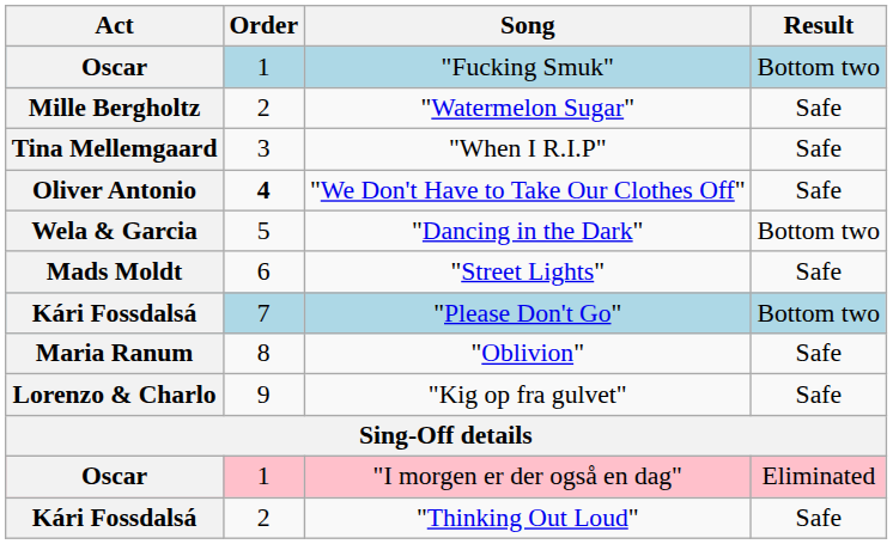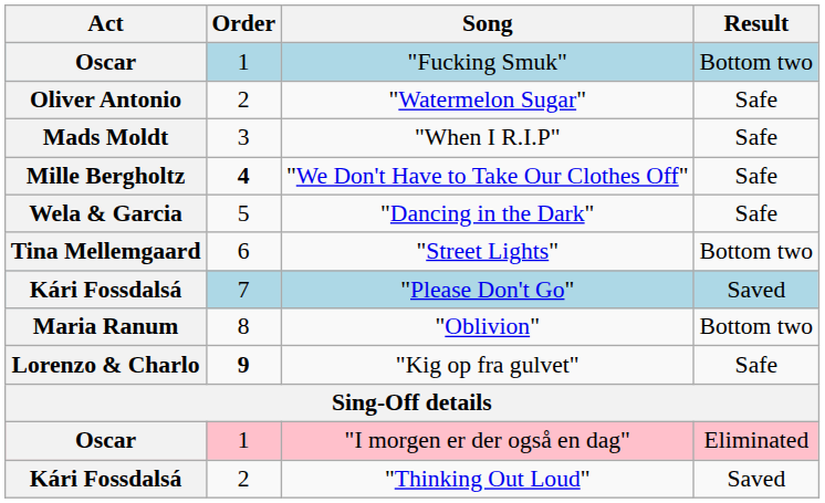 <table class="wikitable plainrowheaders" style="text-align:center;">
 <tr>
 <th scope="col">Act</th>
 <th scope="col">Order</th>
 <th scope="col">Song</th>
 <th scope="col">Result</th>
 </tr>
 <tr style="background:lightblue">
 <th scope=row>Oscar</th>
 <td>1</td>
 <td>"Fucking Smuk"</td>
 <td>Bottom two</td>
 </tr>
 <tr>
-<th scope=row>Mille Bergholtz</th>
+<th scope=row>Oliver Antonio</th>
 <td>2</td>
 <td>"<a href='#'>Watermelon Sugar</a>"</td>
 <td>Safe</td>
 </tr>
 <tr>
-<th scope=row>Tina Mellemgaard</th>
+<th scope=row>Mads Moldt</th>
 <td>3</td>
 <td>"When I R.I.P"</td>
 <td>Safe</td>
 </tr>
 <tr>
-<th scope=row>Oliver Antonio</th>
+<th scope=row>Mille Bergholtz</th>
 <td><strong>4</strong></td>
 <td>"<a href='#'>We Don't Have to Take Our Clothes Off</a>"</td>
 <td>Safe</td>
 </tr>
 <tr>
 <th scope=row>Wela & Garcia</th>
 <td>5</td>
 <td>"<a href='#'>Dancing in the Dark</a>"</td>
-<td>Bottom two</td>
+<td>Safe</td>
 </tr>
 <tr>
-<th scope=row>Mads Moldt</th>
+<th scope=row>Tina Mellemgaard</th>
 <td>6</td>
 <td>"<a href='#'>Street Lights</a>"</td>
-<td>Safe</td>
+<td>Bottom two</td>
 </tr>
 <tr style="background:lightblue">
 <th scope=row>Kári Fossdalsá</th>
 <td>7</td>
 <td>"<a href='#'>Please Don't Go</a>"</td>
-<td>Bottom two</td>
+<td>Saved</td>
 </tr>
 <tr>
 <th scope=row>Maria Ranum</th>
 <td>8</td>
 <td>"<a href='#'>Oblivion</a>"</td>
-<td>Safe</td>
+<td>Bottom two</td>
 </tr>
 <tr>
 <th scope=row>Lorenzo & Charlo</th>
-<td>9</td>
+<td><strong>9</strong></td>
 <td>"Kig op fra gulvet"</td>
 <td>Safe</td>
 </tr>
 <tr>
 <th colspan="4">Sing-Off details</th>
 </tr>
 <tr style="background:pink">
 <th scope="row">Oscar</th>
 <td>1</td>
 <td>"I morgen er der også en dag"</td>
 <td>Eliminated</td>
 </tr>
 <tr>
 <th scope="row">Kári Fossdalsá</th>
 <td>2</td>
 <td>"<a href='#'>Thinking Out Loud</a>"</td>
-<td>Safe</td>
+<td>Saved</td>
 </tr>
 </table>
